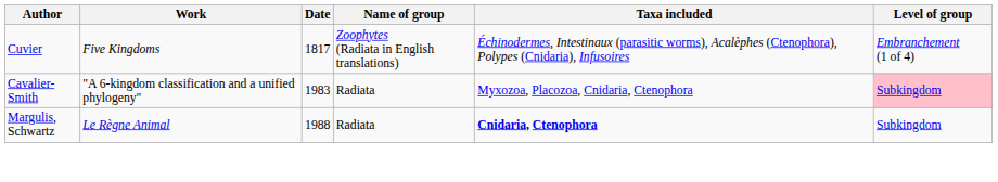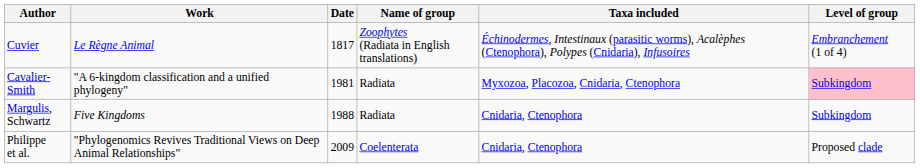 <table class="wikitable sortable">
 <tr>
 <th>Author</th>
 <th>Work</th>
 <th>Date</th>
 <th>Name of group</th>
 <th>Taxa included</th>
 <th>Level of group</th>
 </tr>
 <tr>
 <td><a href='#'>Cuvier</a></td>
-<td><em>Five Kingdoms</em></td>
+<td><em><a href='#'>Le Règne Animal</a></em></td>
 <td>1817</td>
 <td><em><a href='#'>Zoophytes</a></em><br>(Radiata in English translations)</td>
 <td><a href='#'><em>Échinodermes</em></a>, <em>Intestinaux</em> (<a href='#'>parasitic worms</a>), <em>Acalèphes</em> (<a href='#'>Ctenophora</a>), <em>Polypes</em> (<a href='#'>Cnidaria</a>), <a href='#'><em>Infusoires</em></a></td>
 <td><em><a href='#'>Embranchement</a></em> (1 of 4)</td>
 </tr>
 <tr>
 <td><a href='#'>Cavalier-Smith</a></td>
 <td>"A 6-kingdom classification and a unified phylogeny"</td>
-<td>1983</td>
+<td>1981</td>
 <td>Radiata</td>
 <td><a href='#'>Myxozoa</a>, <a href='#'>Placozoa</a>, <a href='#'>Cnidaria</a>, <a href='#'>Ctenophora</a></td>
 <td style="background: pink;"><a href='#'>Subkingdom</a></td>
 </tr>
 <tr>
 <td><a href='#'>Margulis</a>,<br>Schwartz</td>
-<td><em><a href='#'>Le Règne Animal</a></em></td>
+<td><em>Five Kingdoms</em></td>
 <td>1988</td>
 <td>Radiata</td>
-<td><strong><a href='#'>Cnidaria</a>, <a href='#'>Ctenophora</a></strong></td>
+<td><a href='#'>Cnidaria</a>, <a href='#'>Ctenophora</a></td>
 <td><a href='#'>Subkingdom</a></td>
 </tr>
+<tr>
+<td>Philippe et al.</td>
+<td>"Phylogenomics Revives Traditional Views on Deep Animal Relationships"</td>
+<td>2009</td>
+<td><a href='#'>Coelenterata</a></td>
+<td><a href='#'>Cnidaria</a>, <a href='#'>Ctenophora</a></td>
+<td>Proposed <a href='#'>clade</a></td>
+</tr>
 </table>
